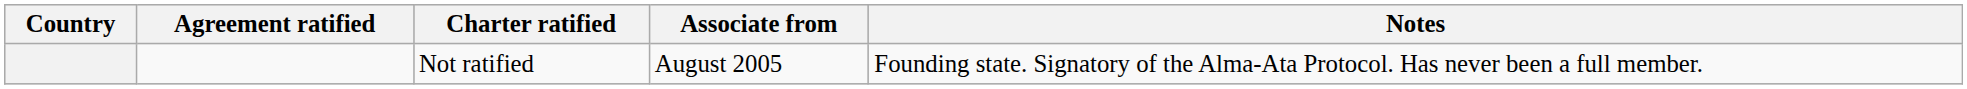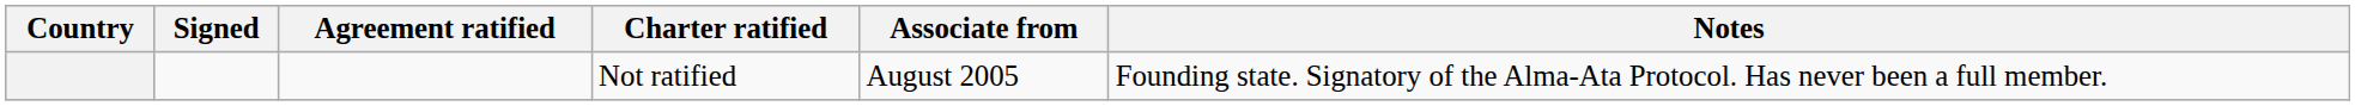 <table class="wikitable sortable plainrowheaders"; width=100%>
 <tr>
 <th scope="col">Country</th>
+<th scope="col">Signed</th>
 <th scope="col">Agreement ratified</th>
 <th scope="col">Charter ratified</th>
 <th scope="col">Associate from</th>
 <th scope="col">Notes</th>
 </tr>
 <tr>
 <th scope="row"></th>
 <td></td>
+<td></td>
 <td>Not ratified</td>
 <td>August 2005</td>
 <td>Founding state. Signatory of the Alma-Ata Protocol. Has never been a full member.</td>
 </tr>
 </table>
